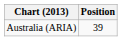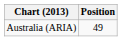 <table class="wikitable">
 <tr>
 <th>Chart (2013)</th>
 <th>Position</th>
 </tr>
 <tr>
 <td>Australia (ARIA)</td>
-<td style="text-align:center;">39</td>
+<td style="text-align:center;">49</td>
 </tr>
 </table>
